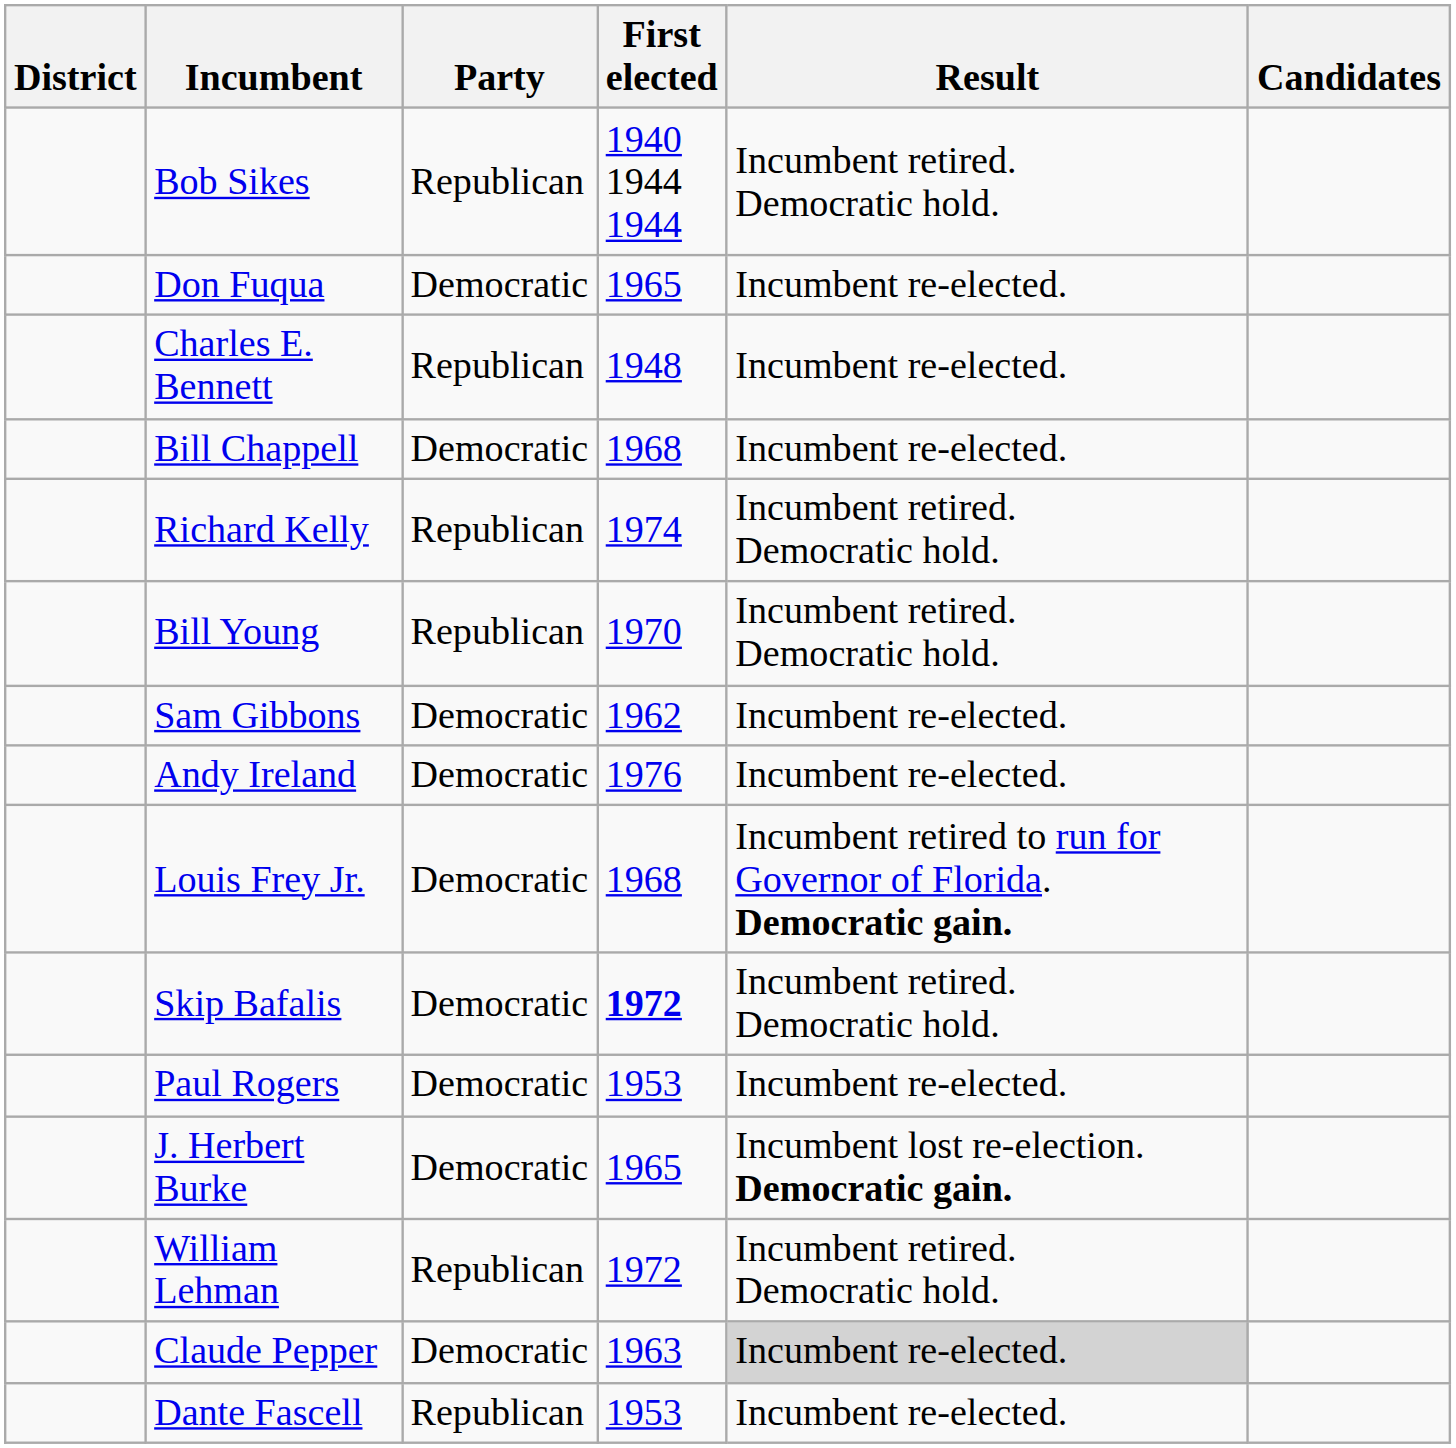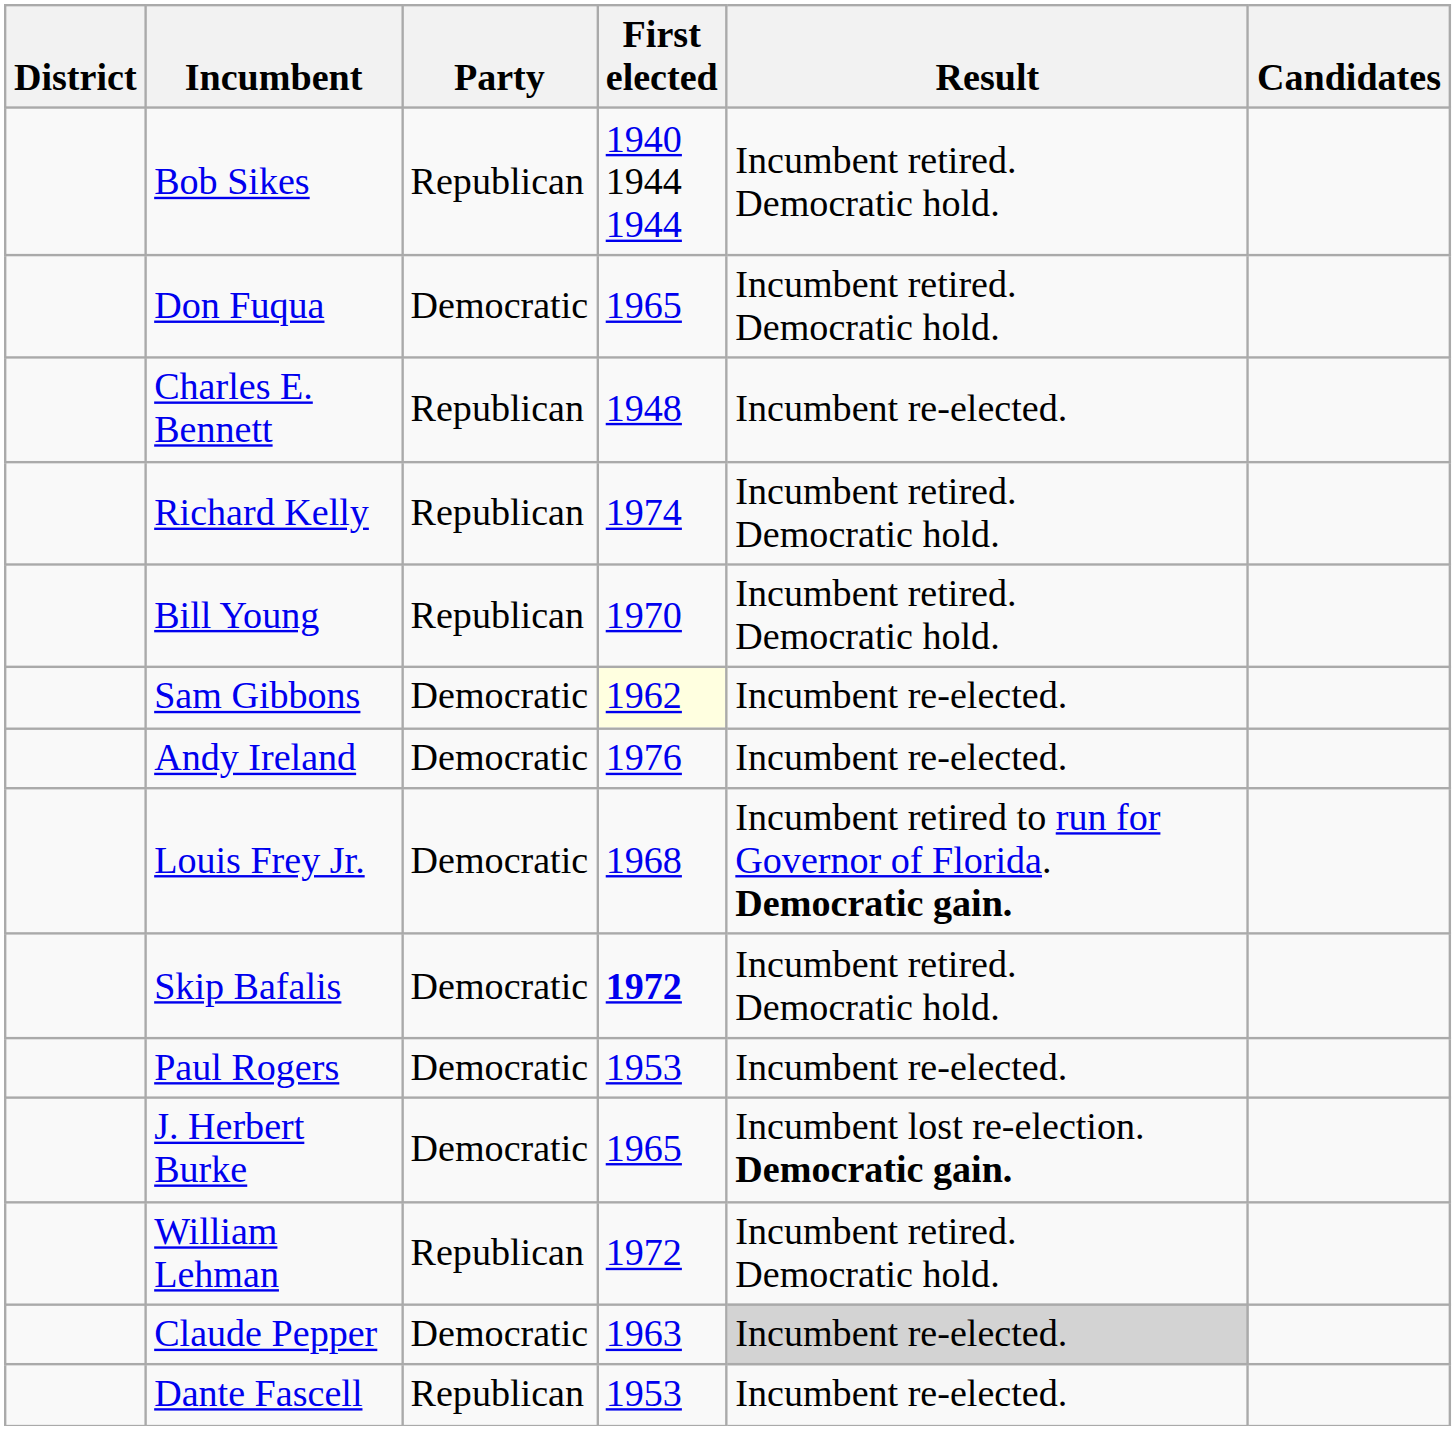 <table class=wikitable>
 <tr valign=bottom>
 <th>District</th>
 <th>Incumbent</th>
 <th>Party</th>
 <th>First<br>elected</th>
 <th>Result</th>
 <th>Candidates</th>
 </tr>
 <tr>
 <td></td>
 <td><a href='#'>Bob Sikes</a></td>
 <td>Republican</td>
 <td><a href='#'>1940</a><br>1944 <br><a href='#'>1944</a></td>
 <td>Incumbent retired.<br>Democratic hold.</td>
 <td nowrap></td>
 </tr>
 <tr>
 <td></td>
 <td><a href='#'>Don Fuqua</a></td>
 <td>Democratic</td>
 <td><a href='#'>1965</a></td>
-<td>Incumbent re-elected.</td>
+<td>Incumbent retired.<br>Democratic hold.</td>
 <td nowrap></td>
 </tr>
 <tr>
 <td></td>
 <td><a href='#'>Charles E. Bennett</a></td>
 <td>Republican</td>
 <td><a href='#'>1948</a></td>
-<td>Incumbent re-elected.</td>
-<td nowrap></td>
-</tr>
-<tr>
-<td></td>
-<td><a href='#'>Bill Chappell</a></td>
-<td>Democratic</td>
-<td><a href='#'>1968</a></td>
 <td>Incumbent re-elected.</td>
 <td nowrap></td>
 </tr>
 <tr>
 <td></td>
 <td><a href='#'>Richard Kelly</a></td>
 <td>Republican</td>
 <td><a href='#'>1974</a></td>
 <td>Incumbent retired.<br>Democratic hold.</td>
 <td nowrap></td>
 </tr>
 <tr>
 <td></td>
 <td><a href='#'>Bill Young</a></td>
 <td>Republican</td>
 <td><a href='#'>1970</a></td>
 <td>Incumbent retired.<br>Democratic hold.</td>
 <td nowrap></td>
 </tr>
 <tr>
 <td></td>
 <td><a href='#'>Sam Gibbons</a></td>
 <td>Democratic</td>
-<td><a href='#'>1962</a></td>
+<td style="background: lightyellow;"><a href='#'>1962</a></td>
 <td>Incumbent re-elected.</td>
 <td nowrap></td>
 </tr>
 <tr>
 <td></td>
 <td><a href='#'>Andy Ireland</a></td>
 <td>Democratic</td>
 <td><a href='#'>1976</a></td>
 <td>Incumbent re-elected.</td>
 <td nowrap></td>
 </tr>
 <tr>
 <td></td>
 <td><a href='#'>Louis Frey Jr.</a></td>
 <td>Democratic</td>
 <td><a href='#'>1968</a></td>
 <td>Incumbent retired to <a href='#'>run for Governor of Florida</a>.<br><strong>Democratic gain.</strong></td>
 <td nowrap></td>
 </tr>
 <tr>
 <td></td>
 <td><a href='#'>Skip Bafalis</a></td>
 <td>Democratic</td>
 <td><strong><a href='#'>1972</a></strong></td>
 <td>Incumbent retired.<br>Democratic hold.</td>
 <td nowrap></td>
 </tr>
 <tr>
 <td></td>
 <td><a href='#'>Paul Rogers</a></td>
 <td>Democratic</td>
 <td><a href='#'>1953</a></td>
 <td>Incumbent re-elected.</td>
 <td nowrap></td>
 </tr>
 <tr>
 <td></td>
 <td><a href='#'>J. Herbert Burke</a></td>
 <td>Democratic</td>
 <td><a href='#'>1965</a></td>
 <td>Incumbent lost re-election.<br><strong>Democratic gain.</strong></td>
 <td nowrap></td>
 </tr>
 <tr>
 <td></td>
 <td><a href='#'>William Lehman</a></td>
 <td>Republican</td>
 <td><a href='#'>1972</a></td>
 <td>Incumbent retired.<br>Democratic hold.</td>
 <td nowrap></td>
 </tr>
 <tr>
 <td></td>
 <td><a href='#'>Claude Pepper</a></td>
 <td>Democratic</td>
 <td><a href='#'>1963</a></td>
 <td style="background: lightgrey;">Incumbent re-elected.</td>
 <td nowrap></td>
 </tr>
 <tr>
 <td></td>
 <td><a href='#'>Dante Fascell</a></td>
 <td>Republican</td>
 <td><a href='#'>1953</a></td>
 <td>Incumbent re-elected.</td>
 <td nowrap></td>
 </tr>
 </table>
